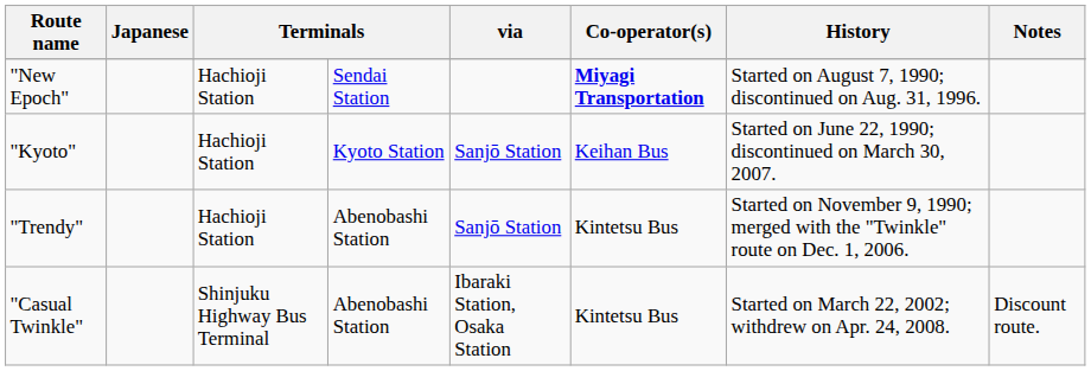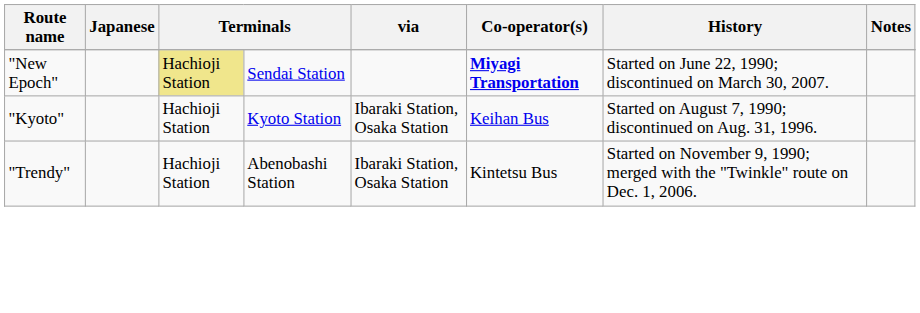 <table class=wikitable>
 <tr>
 <th>Route<br>name</th>
 <th>Japanese</th>
 <th colspan=2>Terminals</th>
 <th>via</th>
 <th>Co-operator(s)</th>
 <th>History</th>
 <th>Notes</th>
 </tr>
 <tr>
 </tr>
 <tr>
 <td>"New Epoch"</td>
 <td></td>
-<td>Hachioji Station</td>
+<td style="background: khaki;">Hachioji Station</td>
 <td><a href='#'>Sendai Station</a></td>
 <td></td>
 <td><strong><a href='#'>Miyagi Transportation</a></strong></td>
-<td>Started on August 7, 1990; discontinued on Aug. 31, 1996.</td>
+<td>Started on June 22, 1990; discontinued on March 30, 2007.</td>
 <td></td>
 </tr>
 <tr>
 <td>"Kyoto"</td>
 <td></td>
 <td>Hachioji Station</td>
 <td><a href='#'>Kyoto Station</a></td>
-<td><a href='#'>Sanjō Station</a></td>
+<td>Ibaraki Station, Osaka Station</td>
 <td><a href='#'>Keihan Bus</a></td>
-<td>Started on June 22, 1990; discontinued on March 30, 2007.</td>
+<td>Started on August 7, 1990; discontinued on Aug. 31, 1996.</td>
 <td></td>
 </tr>
 <tr>
 <td>"Trendy"</td>
 <td></td>
 <td>Hachioji Station</td>
 <td>Abenobashi Station</td>
-<td><a href='#'>Sanjō Station</a></td>
+<td>Ibaraki Station, Osaka Station</td>
 <td>Kintetsu Bus</td>
 <td>Started on November 9, 1990; merged with the "Twinkle" route on Dec. 1, 2006.</td>
 <td></td>
 </tr>
-<tr>
-<td>"Casual Twinkle"</td>
-<td></td>
-<td>Shinjuku Highway Bus Terminal</td>
-<td>Abenobashi Station</td>
-<td>Ibaraki Station, Osaka Station</td>
-<td>Kintetsu Bus</td>
-<td>Started on March 22, 2002; withdrew on Apr. 24, 2008.</td>
-<td>Discount route.</td>
-</tr>
 </table>
